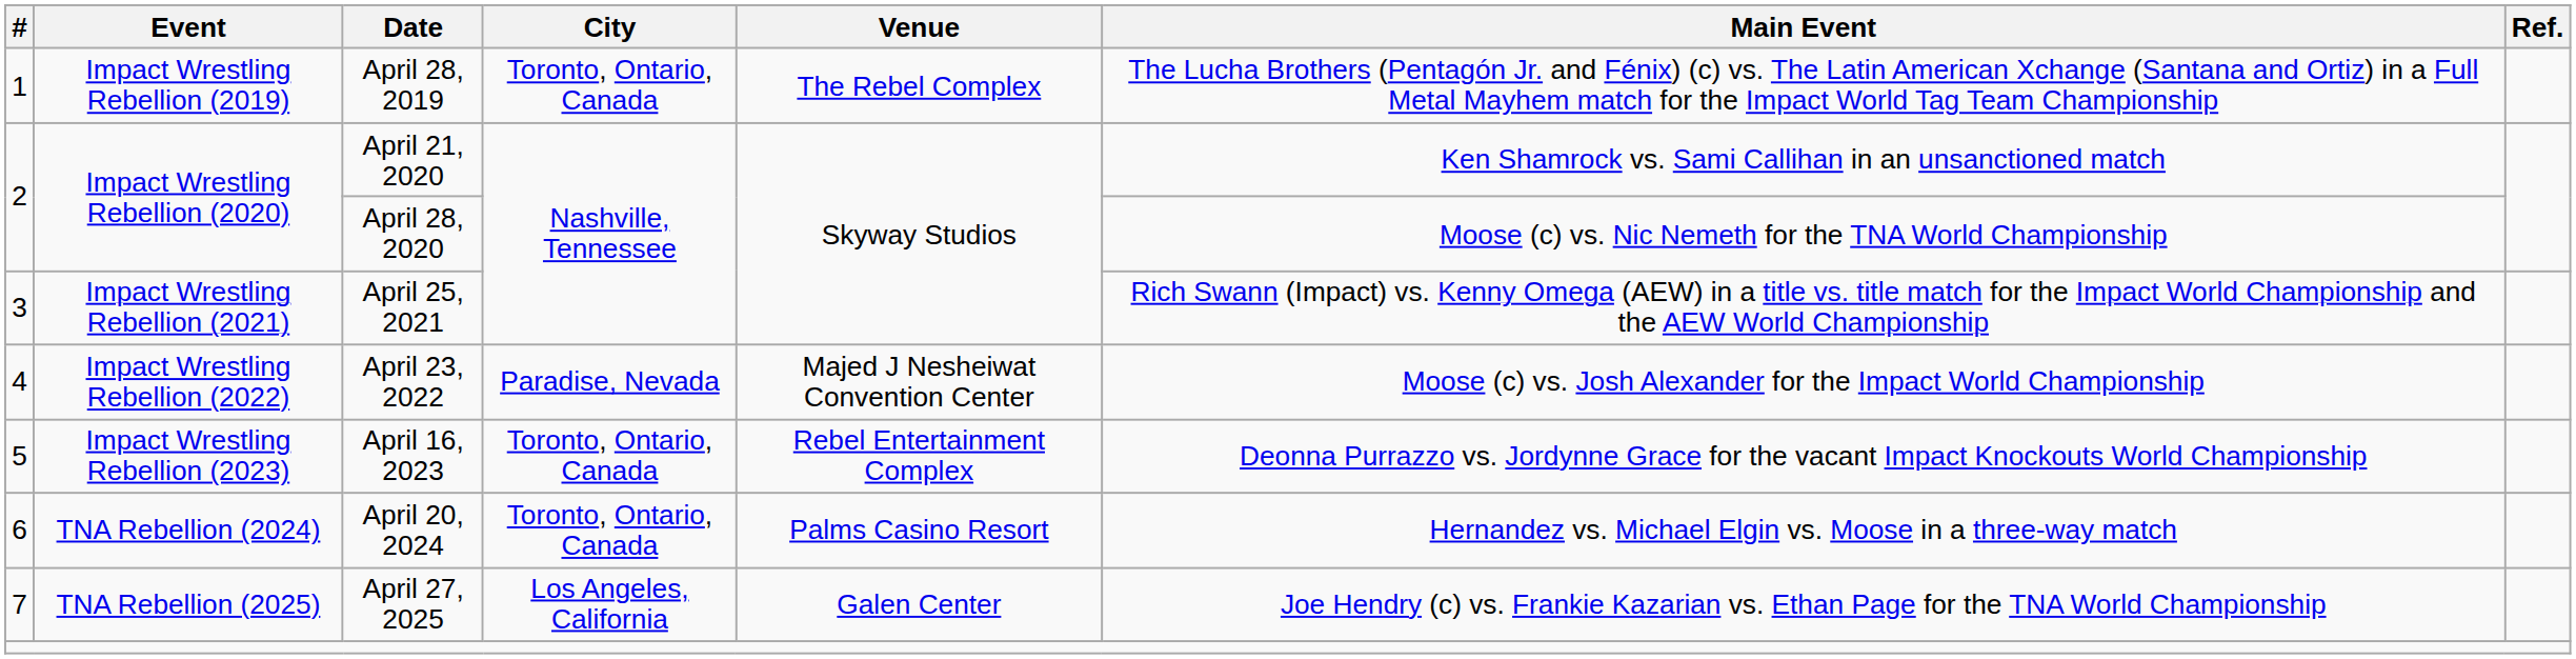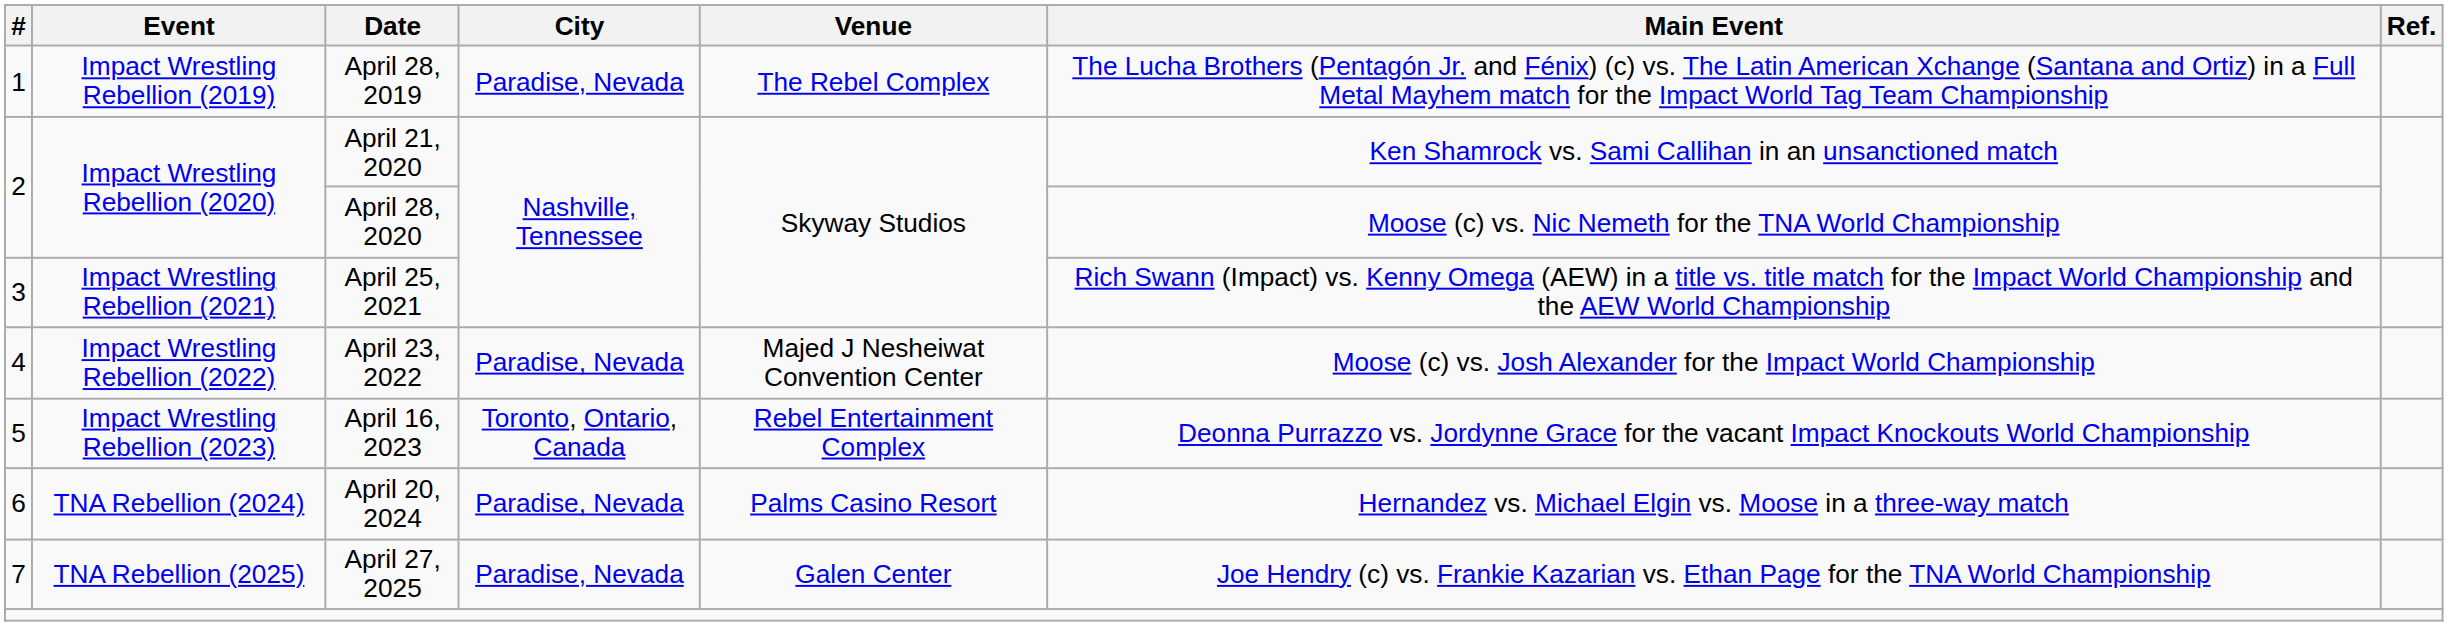 <table class="mw-datatable wikitable sortable succession-box" style="font-size:85%; text-align:center;" width="100%">
 <tr>
 <th>#</th>
 <th>Event</th>
 <th>Date</th>
 <th>City</th>
 <th>Venue</th>
 <th>Main Event</th>
 <th>Ref.</th>
 </tr>
 <tr>
 <td>1</td>
 <td><a href='#'>Impact Wrestling Rebellion (2019)</a></td>
 <td>April 28, 2019</td>
-<td><a href='#'>Toronto</a>, <a href='#'>Ontario</a>, <a href='#'>Canada</a></td>
+<td><a href='#'>Paradise, Nevada</a></td>
 <td><a href='#'>The Rebel Complex</a></td>
 <td><a href='#'>The Lucha Brothers</a> (<a href='#'>Pentagón Jr.</a> and <a href='#'>Fénix</a>) (c) vs. <a href='#'>The Latin American Xchange</a> (<a href='#'>Santana and Ortiz</a>) in a <a href='#'>Full Metal Mayhem match</a> for the <a href='#'>Impact World Tag Team Championship</a></td>
 <td></td>
 </tr>
 <tr>
 <td rowspan="2">2</td>
 <td rowspan="2"><a href='#'>Impact Wrestling Rebellion (2020)</a></td>
 <td>April 21, 2020</td>
 <td rowspan="3"><a href='#'>Nashville, Tennessee</a></td>
 <td rowspan="3">Skyway Studios</td>
 <td><a href='#'>Ken Shamrock</a> vs. <a href='#'>Sami Callihan</a> in an <a href='#'>unsanctioned match</a></td>
 <td rowspan="2"></td>
 </tr>
 <tr>
 <td>April 28, 2020</td>
 <td><a href='#'>Moose</a> (c) vs. <a href='#'>Nic Nemeth</a> for the <a href='#'>TNA World Championship</a></td>
 </tr>
 <tr>
 <td>3</td>
 <td><a href='#'>Impact Wrestling Rebellion (2021)</a></td>
 <td>April 25, 2021</td>
 <td><a href='#'>Rich Swann</a> (Impact) vs. <a href='#'>Kenny Omega</a> (AEW) in a <a href='#'>title vs. title match</a> for the <a href='#'>Impact World Championship</a> and the <a href='#'>AEW World Championship</a></td>
 <td></td>
 </tr>
 <tr>
 <td>4</td>
 <td><a href='#'>Impact Wrestling Rebellion (2022)</a></td>
 <td>April 23, 2022</td>
 <td><a href='#'>Paradise, Nevada</a></td>
 <td>Majed J Nesheiwat Convention Center</td>
 <td><a href='#'>Moose</a> (c) vs. <a href='#'>Josh Alexander</a> for the <a href='#'>Impact World Championship</a></td>
 <td></td>
 </tr>
 <tr>
 <td>5</td>
 <td><a href='#'>Impact Wrestling Rebellion (2023)</a></td>
 <td>April 16, 2023</td>
 <td><a href='#'>Toronto</a>, <a href='#'>Ontario</a>, <a href='#'>Canada</a></td>
 <td><a href='#'>Rebel Entertainment Complex</a></td>
 <td><a href='#'>Deonna Purrazzo</a> vs. <a href='#'>Jordynne Grace</a> for the vacant <a href='#'>Impact Knockouts World Championship</a></td>
 <td></td>
 </tr>
 <tr>
 <td>6</td>
 <td><a href='#'>TNA Rebellion (2024)</a></td>
 <td>April 20, 2024</td>
-<td><a href='#'>Toronto</a>, <a href='#'>Ontario</a>, <a href='#'>Canada</a></td>
+<td><a href='#'>Paradise, Nevada</a></td>
 <td><a href='#'>Palms Casino Resort</a></td>
 <td><a href='#'>Hernandez</a> vs. <a href='#'>Michael Elgin</a> vs. <a href='#'>Moose</a> in a <a href='#'>three-way match</a></td>
 <td></td>
 </tr>
 <tr>
 <td>7</td>
 <td><a href='#'>TNA Rebellion (2025)</a></td>
 <td>April 27, 2025</td>
-<td><a href='#'>Los Angeles, California</a></td>
+<td><a href='#'>Paradise, Nevada</a></td>
 <td><a href='#'>Galen Center</a></td>
 <td><a href='#'>Joe Hendry</a> (c) vs. <a href='#'>Frankie Kazarian</a> vs. <a href='#'>Ethan Page</a> for the <a href='#'>TNA World Championship</a></td>
 <td></td>
 </tr>
 <tr>
 <td colspan="11"></td>
 </tr>
 </table>
